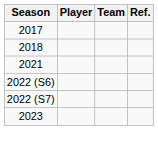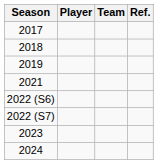 <table class="wikitable sortable" style=text-align:center>
 <tr>
 <th>Season</th>
 <th>Player</th>
 <th>Team</th>
 <th class=unsortable>Ref.</th>
 </tr>
 <tr>
 <td>2017</td>
 <td align=left></td>
 <td align=left></td>
 <td></td>
 </tr>
 <tr>
 <td>2018</td>
+<td align=left></td>
+<td align=left></td>
+<td></td>
+</tr>
+<tr>
+<td>2019</td>
 <td align=left></td>
 <td align=left></td>
 <td></td>
 </tr>
 <tr>
 <td>2021</td>
 <td align=left></td>
 <td align=left></td>
 <td></td>
 </tr>
 <tr>
 <td>2022 (S6)</td>
 <td align=left></td>
 <td align=left></td>
 <td></td>
 </tr>
 <tr>
 <td>2022 (S7)</td>
 <td align=left></td>
 <td align=left></td>
 <td></td>
 </tr>
 <tr>
 <td>2023</td>
 <td align=left></td>
 <td align=left></td>
 <td></td>
 </tr>
+<tr>
+<td>2024</td>
+<td align=left></td>
+<td align=left></td>
+<td></td>
+</tr>
 </table>
